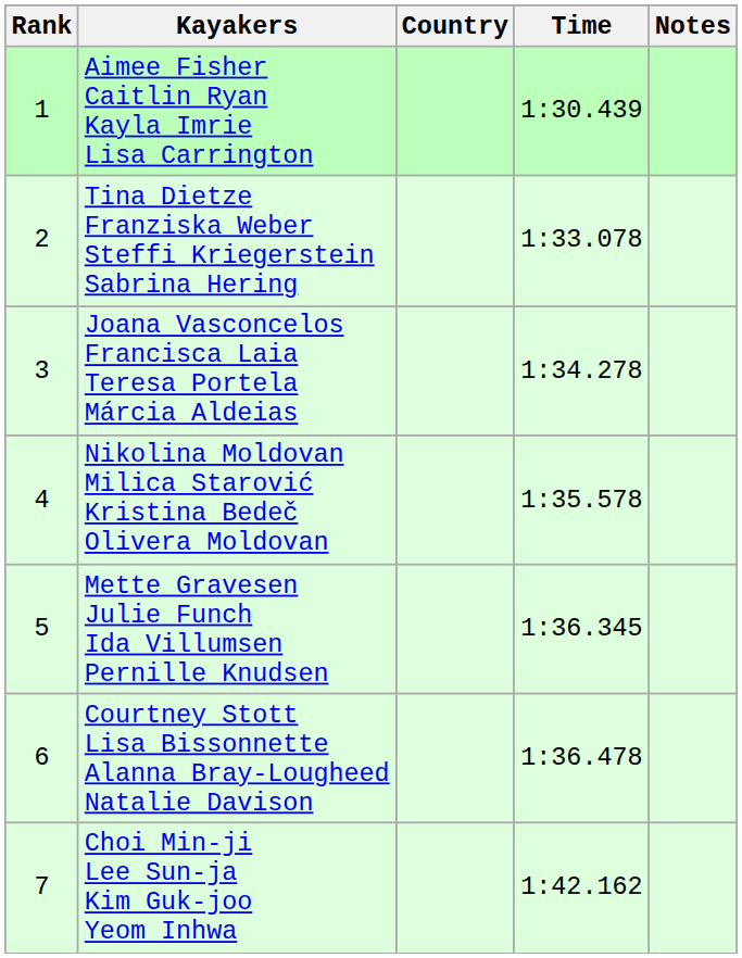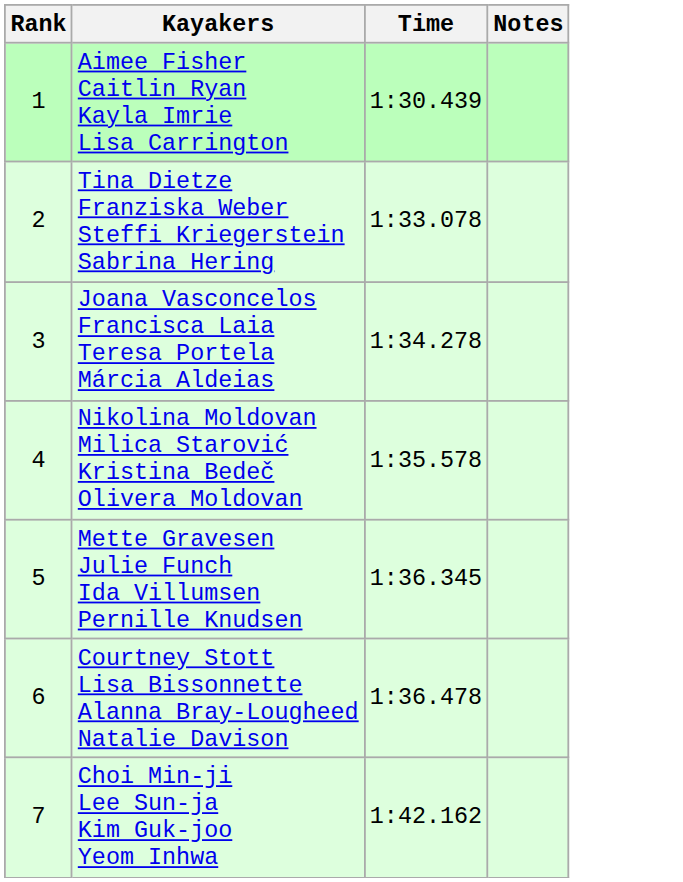 <table class="wikitable" style="text-align:center">
 <tr>
 <th>Rank</th>
 <th>Kayakers</th>
-<th>Country</th>
 <th>Time</th>
 <th>Notes</th>
 </tr>
 <tr bgcolor=bbffbb>
 <td>1</td>
 <td align="left"><a href='#'>Aimee Fisher</a><br><a href='#'>Caitlin Ryan</a><br><a href='#'>Kayla Imrie</a><br><a href='#'>Lisa Carrington</a></td>
-<td align="left"></td>
 <td>1:30.439</td>
 <td></td>
 </tr>
 <tr bgcolor=ddffdd>
 <td>2</td>
 <td align="left"><a href='#'>Tina Dietze</a><br><a href='#'>Franziska Weber</a><br><a href='#'>Steffi Kriegerstein</a><br><a href='#'>Sabrina Hering</a></td>
-<td align="left"></td>
 <td>1:33.078</td>
 <td></td>
 </tr>
 <tr bgcolor=ddffdd>
 <td>3</td>
 <td align="left"><a href='#'>Joana Vasconcelos</a><br><a href='#'>Francisca Laia</a><br><a href='#'>Teresa Portela</a><br><a href='#'>Márcia Aldeias</a></td>
-<td align="left"></td>
 <td>1:34.278</td>
 <td></td>
 </tr>
 <tr bgcolor=ddffdd>
 <td>4</td>
 <td align="left"><a href='#'>Nikolina Moldovan</a><br><a href='#'>Milica Starović</a><br><a href='#'>Kristina Bedeč</a><br><a href='#'>Olivera Moldovan</a></td>
-<td align="left"></td>
 <td>1:35.578</td>
 <td></td>
 </tr>
 <tr bgcolor=ddffdd>
 <td>5</td>
 <td align="left"><a href='#'>Mette Gravesen</a><br><a href='#'>Julie Funch</a><br><a href='#'>Ida Villumsen</a><br><a href='#'>Pernille Knudsen</a></td>
-<td align="left"></td>
 <td>1:36.345</td>
 <td></td>
 </tr>
 <tr bgcolor=ddffdd>
 <td>6</td>
 <td align="left"><a href='#'>Courtney Stott</a><br><a href='#'>Lisa Bissonnette</a><br><a href='#'>Alanna Bray-Lougheed</a><br><a href='#'>Natalie Davison</a></td>
-<td align="left"></td>
 <td>1:36.478</td>
 <td></td>
 </tr>
 <tr bgcolor=ddffdd>
 <td>7</td>
 <td align="left"><a href='#'>Choi Min-ji</a><br><a href='#'>Lee Sun-ja</a><br><a href='#'>Kim Guk-joo</a><br><a href='#'>Yeom Inhwa</a></td>
-<td align="left"></td>
 <td>1:42.162</td>
 <td></td>
 </tr>
 </table>
